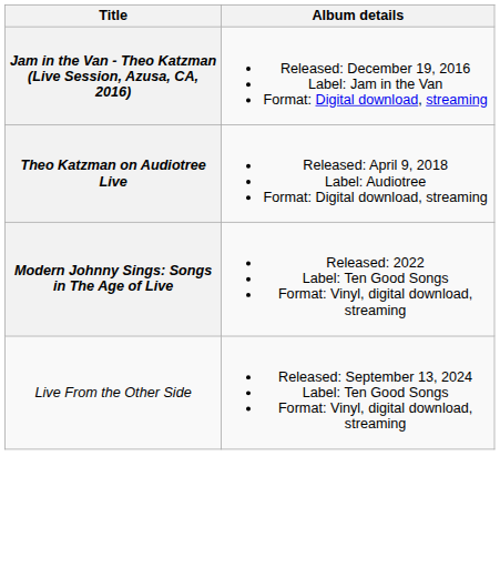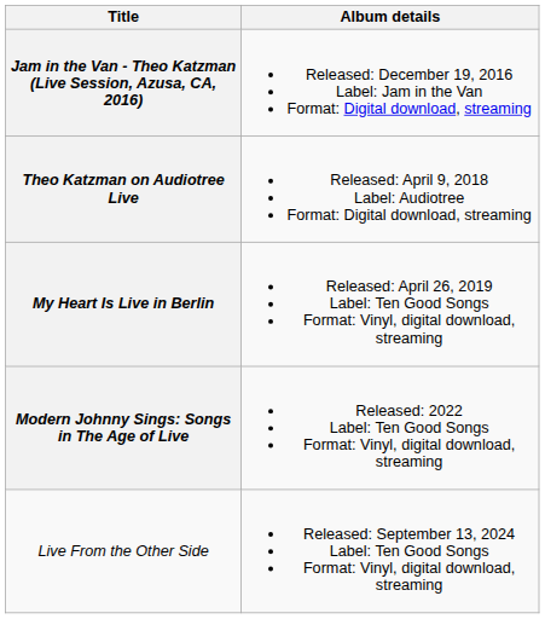 <table class="wikitable plainrowheaders" style="text-align:center">
 <tr>
 <th scope="col" style="width:15em;">Title</th>
 <th scope="col" style="width:19em;">Album details</th>
 </tr>
 <tr>
 <th scope="row"><em>Jam in the Van - Theo Katzman (Live Session, Azusa, CA, 2016)</em></th>
 <td><br><ul><li>Released: December 19, 2016</li><li>Label: Jam in the Van</li><li>Format: <a href='#'>Digital download</a>, <a href='#'>streaming</a></li></ul></td>
 </tr>
 <tr>
 <th scope="row"><em>Theo Katzman on Audiotree Live</em></th>
 <td><br><ul><li>Released: April 9, 2018</li><li>Label: Audiotree</li><li>Format: Digital download, streaming</li></ul></td>
 </tr>
 <tr>
+<th scope="row"><em>My Heart Is Live in Berlin</em></th>
+<td><br><ul><li>Released: April 26, 2019</li><li>Label: Ten Good Songs</li><li>Format: Vinyl, digital download, streaming</li></ul></td>
+</tr>
+<tr>
 <th scope="row"><em>Modern Johnny Sings: Songs in The Age of Live</em></th>
 <td><br><ul><li>Released: 2022</li><li>Label: Ten Good Songs</li><li>Format: Vinyl, digital download, streaming</li></ul></td>
 </tr>
 <tr>
 <td><em>Live From the Other Side</em></td>
 <td><br><ul><li>Released: September 13, 2024</li><li>Label: Ten Good Songs</li><li>Format: Vinyl, digital download, streaming</li></ul></td>
 </tr>
 </table>
